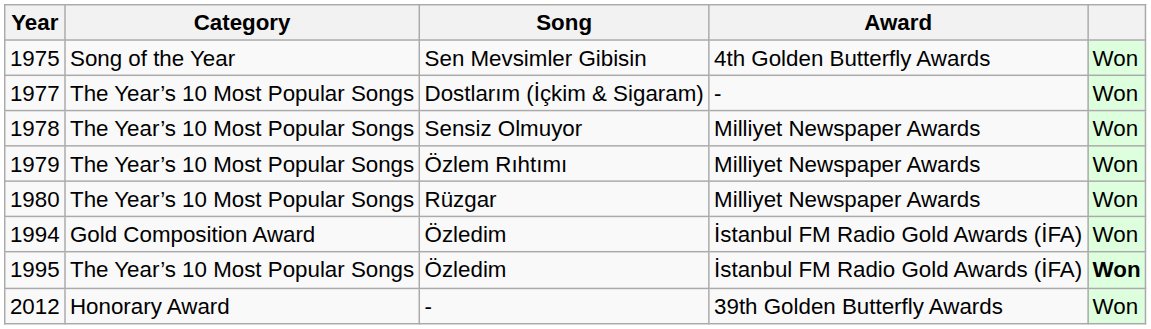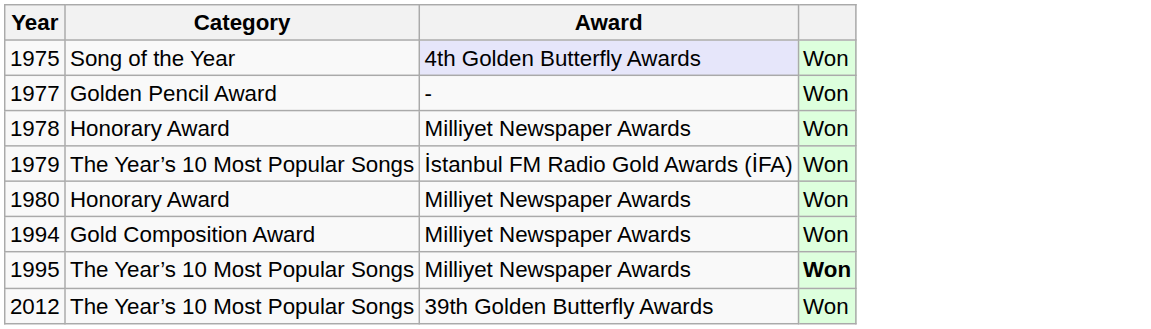 <table class="wikitable" style="font-size: 95%;">
 <tr>
 <th>Year</th>
 <th>Category</th>
-<th>Song</th>
 <th>Award</th>
 <th></th>
 </tr>
 <tr>
 <td rowspan=1>1975</td>
 <td>Song of the Year</td>
-<td>Sen Mevsimler Gibisin</td>
-<td>4th Golden Butterfly Awards</td>
+<td style="background: lavender;">4th Golden Butterfly Awards</td>
 <td style="background: #ddffdd">Won</td>
 </tr>
 <tr>
 <td rowspan=1>1977</td>
-<td>The Year’s 10 Most Popular Songs</td>
-<td>Dostlarım (İçkim & Sigaram)</td>
+<td>Golden Pencil Award</td>
 <td>-</td>
 <td style="background: #ddffdd">Won</td>
 </tr>
 <tr>
 <td rowspan=1>1978</td>
-<td>The Year’s 10 Most Popular Songs</td>
-<td>Sensiz Olmuyor</td>
+<td>Honorary Award</td>
 <td>Milliyet Newspaper Awards</td>
 <td style="background: #ddffdd">Won</td>
 </tr>
 <tr>
 <td rowspan=1>1979</td>
 <td>The Year’s 10 Most Popular Songs</td>
-<td>Özlem Rıhtımı</td>
-<td>Milliyet Newspaper Awards</td>
+<td>İstanbul FM Radio Gold Awards (İFA)</td>
 <td style="background: #ddffdd">Won</td>
 </tr>
 <tr>
 <td rowspan=1>1980</td>
-<td>The Year’s 10 Most Popular Songs</td>
-<td>Rüzgar</td>
+<td>Honorary Award</td>
 <td>Milliyet Newspaper Awards</td>
 <td style="background: #ddffdd">Won</td>
 </tr>
 <tr>
 <td rowspan=1>1994</td>
 <td>Gold Composition Award</td>
-<td>Özledim</td>
-<td>İstanbul FM Radio Gold Awards (İFA)</td>
+<td>Milliyet Newspaper Awards</td>
 <td style="background: #ddffdd">Won</td>
 </tr>
 <tr>
 <td rowspan=1>1995</td>
 <td>The Year’s 10 Most Popular Songs</td>
-<td>Özledim</td>
-<td>İstanbul FM Radio Gold Awards (İFA)</td>
+<td>Milliyet Newspaper Awards</td>
 <td style="background: #ddffdd"><strong>Won</strong></td>
 </tr>
 <tr>
 <td rowspan=1>2012</td>
-<td>Honorary Award</td>
-<td>-</td>
+<td>The Year’s 10 Most Popular Songs</td>
 <td>39th Golden Butterfly Awards</td>
 <td style="background: #ddffdd">Won</td>
 </tr>
 </table>
